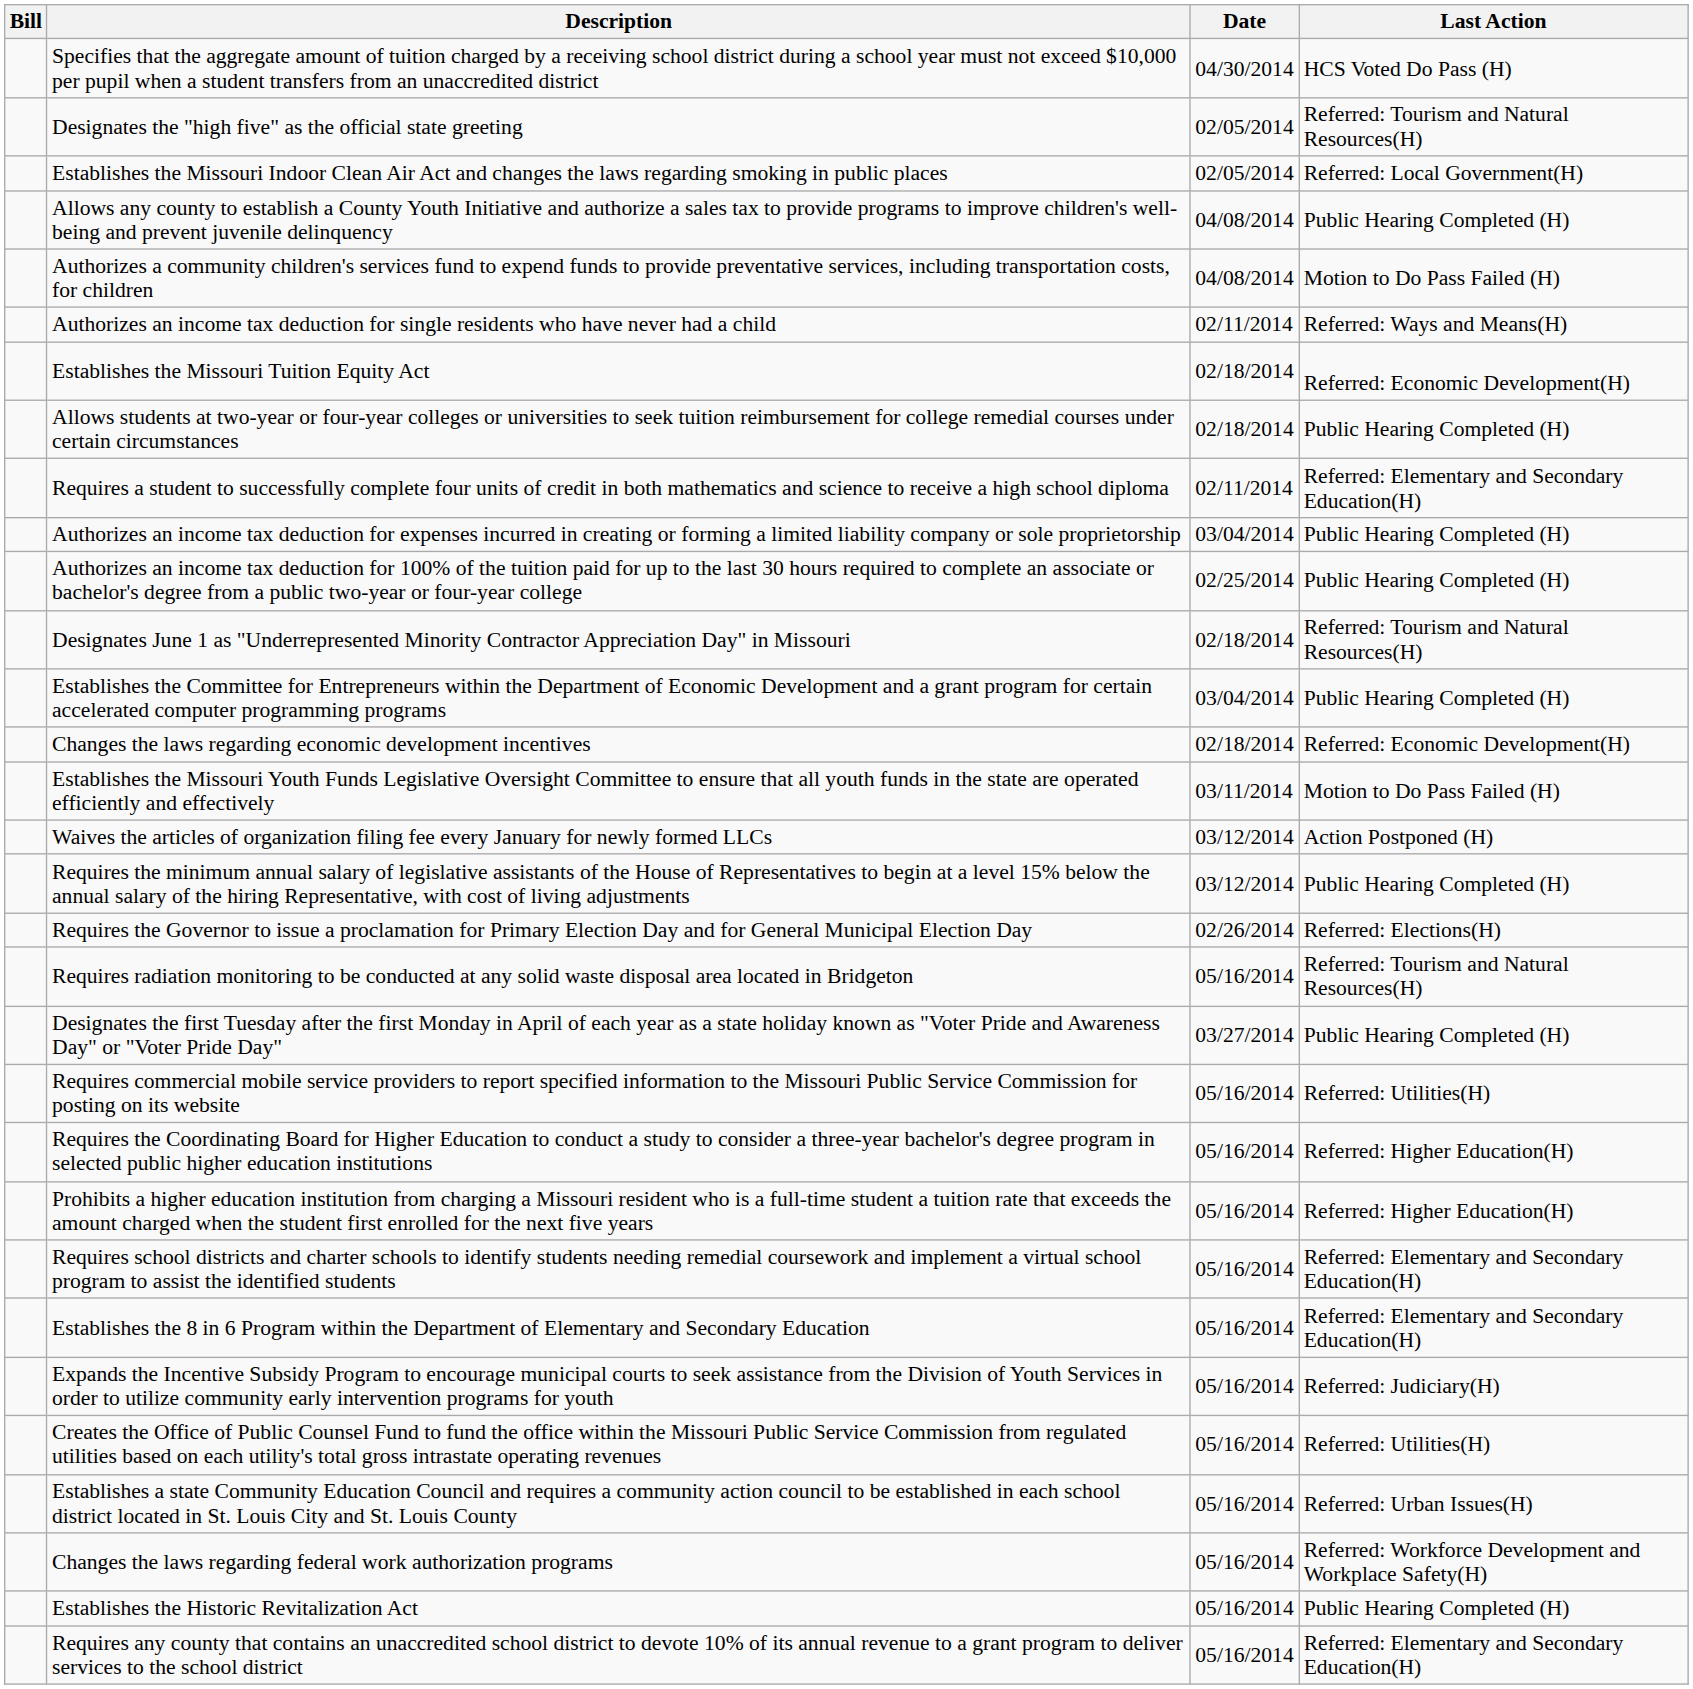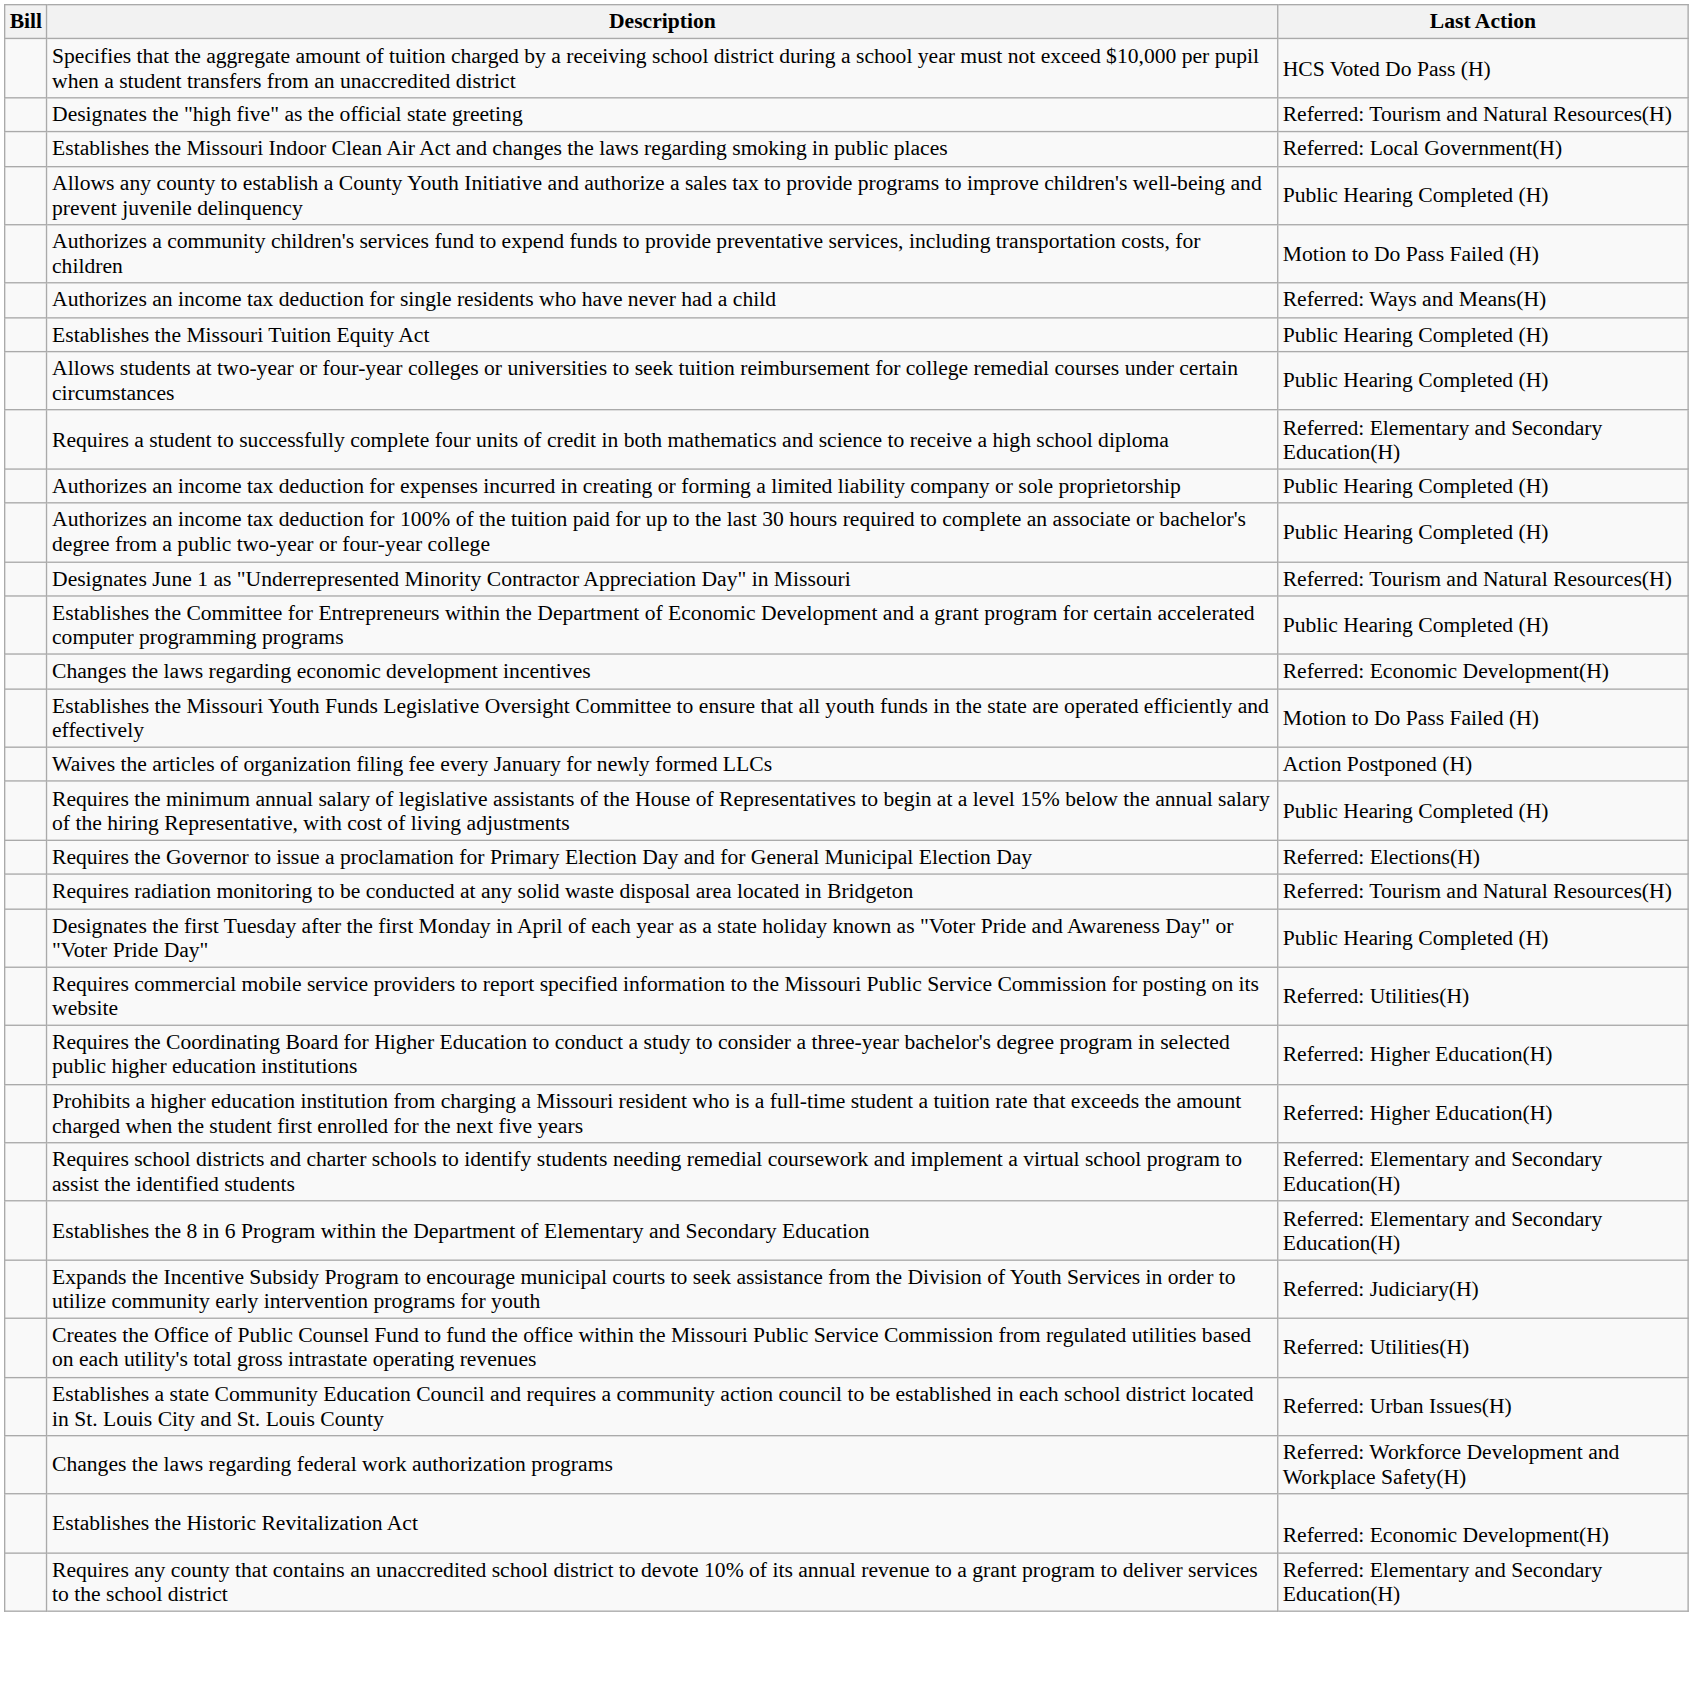 <table class="wikitable sortable mw-collapsible">
 <tr>
 <th>Bill</th>
 <th>Description</th>
-<th>Date</th>
 <th>Last Action</th>
 </tr>
 <tr>
 <td></td>
 <td>Specifies that the aggregate amount of tuition charged by a receiving school district during a school year must not exceed $10,000 per pupil when a student transfers from an unaccredited district</td>
-<td>04/30/2014</td>
 <td>HCS Voted Do Pass (H)</td>
 </tr>
 <tr>
 <td></td>
 <td>Designates the "high five" as the official state greeting</td>
-<td>02/05/2014</td>
 <td>Referred: Tourism and Natural Resources(H)</td>
 </tr>
 <tr>
 <td></td>
 <td>Establishes the Missouri Indoor Clean Air Act and changes the laws regarding smoking in public places</td>
-<td>02/05/2014</td>
 <td>Referred: Local Government(H)</td>
 </tr>
 <tr>
 <td></td>
 <td>Allows any county to establish a County Youth Initiative and authorize a sales tax to provide programs to improve children's well-being and prevent juvenile delinquency</td>
-<td>04/08/2014</td>
 <td>Public Hearing Completed (H)</td>
 </tr>
 <tr>
 <td></td>
 <td>Authorizes a community children's services fund to expend funds to provide preventative services, including transportation costs, for children</td>
-<td>04/08/2014</td>
 <td>Motion to Do Pass Failed (H)</td>
 </tr>
 <tr>
 <td></td>
 <td>Authorizes an income tax deduction for single residents who have never had a child</td>
-<td>02/11/2014</td>
 <td>Referred: Ways and Means(H)</td>
 </tr>
 <tr>
 <td></td>
 <td>Establishes the Missouri Tuition Equity Act</td>
-<td>02/18/2014</td>
-<td><br>Referred: Economic Development(H)</td>
+<td>Public Hearing Completed (H)</td>
 </tr>
 <tr>
 <td></td>
 <td>Allows students at two-year or four-year colleges or universities to seek tuition reimbursement for college remedial courses under certain circumstances</td>
-<td>02/18/2014</td>
 <td>Public Hearing Completed (H)</td>
 </tr>
 <tr>
 <td></td>
 <td>Requires a student to successfully complete four units of credit in both mathematics and science to receive a high school diploma</td>
-<td>02/11/2014</td>
 <td>Referred: Elementary and Secondary Education(H)</td>
 </tr>
 <tr>
 <td></td>
 <td>Authorizes an income tax deduction for expenses incurred in creating or forming a limited liability company or sole proprietorship</td>
-<td>03/04/2014</td>
 <td>Public Hearing Completed (H)</td>
 </tr>
 <tr>
 <td></td>
 <td>Authorizes an income tax deduction for 100% of the tuition paid for up to the last 30 hours required to complete an associate or bachelor's degree from a public two-year or four-year college</td>
-<td>02/25/2014</td>
 <td>Public Hearing Completed (H)</td>
 </tr>
 <tr>
 <td></td>
 <td>Designates June 1 as "Underrepresented Minority Contractor Appreciation Day" in Missouri</td>
-<td>02/18/2014</td>
 <td>Referred: Tourism and Natural Resources(H)</td>
 </tr>
 <tr>
 <td></td>
 <td>Establishes the Committee for Entrepreneurs within the Department of Economic Development and a grant program for certain accelerated computer programming programs</td>
-<td>03/04/2014</td>
 <td>Public Hearing Completed (H)</td>
 </tr>
 <tr>
 <td></td>
 <td>Changes the laws regarding economic development incentives</td>
-<td>02/18/2014</td>
 <td>Referred: Economic Development(H)</td>
 </tr>
 <tr>
 <td></td>
 <td>Establishes the Missouri Youth Funds Legislative Oversight Committee to ensure that all youth funds in the state are operated efficiently and effectively</td>
-<td>03/11/2014</td>
 <td>Motion to Do Pass Failed (H)</td>
 </tr>
 <tr>
 <td></td>
 <td>Waives the articles of organization filing fee every January for newly formed LLCs</td>
-<td>03/12/2014</td>
 <td>Action Postponed (H)</td>
 </tr>
 <tr>
 <td></td>
 <td>Requires the minimum annual salary of legislative assistants of the House of Representatives to begin at a level 15% below the annual salary of the hiring Representative, with cost of living adjustments</td>
-<td>03/12/2014</td>
 <td>Public Hearing Completed (H)</td>
 </tr>
 <tr>
 <td></td>
 <td>Requires the Governor to issue a proclamation for Primary Election Day and for General Municipal Election Day</td>
-<td>02/26/2014</td>
 <td>Referred: Elections(H)</td>
 </tr>
 <tr>
 <td></td>
 <td>Requires radiation monitoring to be conducted at any solid waste disposal area located in Bridgeton</td>
-<td>05/16/2014</td>
 <td>Referred: Tourism and Natural Resources(H)</td>
 </tr>
 <tr>
 <td></td>
 <td>Designates the first Tuesday after the first Monday in April of each year as a state holiday known as "Voter Pride and Awareness Day" or "Voter Pride Day"</td>
-<td>03/27/2014</td>
 <td>Public Hearing Completed (H)</td>
 </tr>
 <tr>
 <td></td>
 <td>Requires commercial mobile service providers to report specified information to the Missouri Public Service Commission for posting on its website</td>
-<td>05/16/2014</td>
 <td>Referred: Utilities(H)</td>
 </tr>
 <tr>
 <td></td>
 <td>Requires the Coordinating Board for Higher Education to conduct a study to consider a three-year bachelor's degree program in selected public higher education institutions</td>
-<td>05/16/2014</td>
 <td>Referred: Higher Education(H)</td>
 </tr>
 <tr>
 <td></td>
 <td>Prohibits a higher education institution from charging a Missouri resident who is a full-time student a tuition rate that exceeds the amount charged when the student first enrolled for the next five years</td>
-<td>05/16/2014</td>
 <td>Referred: Higher Education(H)</td>
 </tr>
 <tr>
 <td></td>
 <td>Requires school districts and charter schools to identify students needing remedial coursework and implement a virtual school program to assist the identified students</td>
-<td>05/16/2014</td>
 <td>Referred: Elementary and Secondary Education(H)</td>
 </tr>
 <tr>
 <td></td>
 <td>Establishes the 8 in 6 Program within the Department of Elementary and Secondary Education</td>
-<td>05/16/2014</td>
 <td>Referred: Elementary and Secondary Education(H)</td>
 </tr>
 <tr>
 <td></td>
 <td>Expands the Incentive Subsidy Program to encourage municipal courts to seek assistance from the Division of Youth Services in order to utilize community early intervention programs for youth</td>
-<td>05/16/2014</td>
 <td>Referred: Judiciary(H)</td>
 </tr>
 <tr>
 <td></td>
 <td>Creates the Office of Public Counsel Fund to fund the office within the Missouri Public Service Commission from regulated utilities based on each utility's total gross intrastate operating revenues</td>
-<td>05/16/2014</td>
 <td>Referred: Utilities(H)</td>
 </tr>
 <tr>
 <td></td>
 <td>Establishes a state Community Education Council and requires a community action council to be established in each school district located in St. Louis City and St. Louis County</td>
-<td>05/16/2014</td>
 <td>Referred: Urban Issues(H)</td>
 </tr>
 <tr>
 <td></td>
 <td>Changes the laws regarding federal work authorization programs</td>
-<td>05/16/2014</td>
 <td>Referred: Workforce Development and Workplace Safety(H)</td>
 </tr>
 <tr>
 <td></td>
 <td>Establishes the Historic Revitalization Act</td>
-<td>05/16/2014</td>
-<td>Public Hearing Completed (H)</td>
+<td><br>Referred: Economic Development(H)</td>
 </tr>
 <tr>
 <td></td>
 <td>Requires any county that contains an unaccredited school district to devote 10% of its annual revenue to a grant program to deliver services to the school district</td>
-<td>05/16/2014</td>
 <td>Referred: Elementary and Secondary Education(H)</td>
 </tr>
 </table>
